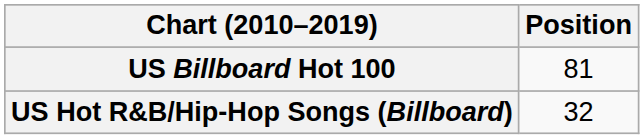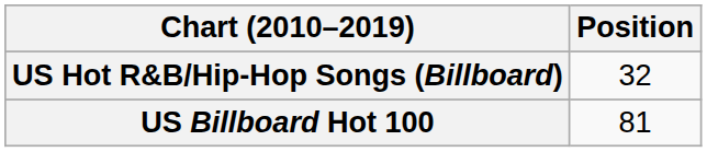 <table class="wikitable plainrowheaders" style="text-align:center">
 <tr>
 <th scope="col">Chart (2010–2019)</th>
 <th scope="col">Position</th>
 </tr>
 <tr>
+<th scope="row">US Hot R&B/Hip-Hop Songs (<em>Billboard</em>)</th>
+<td>32</td>
+</tr>
+<tr>
 <th scope="row">US <em>Billboard</em> Hot 100</th>
 <td>81</td>
 </tr>
-<tr>
-<th scope="row">US Hot R&B/Hip-Hop Songs (<em>Billboard</em>)</th>
-<td>32</td>
-</tr>
 </table>
